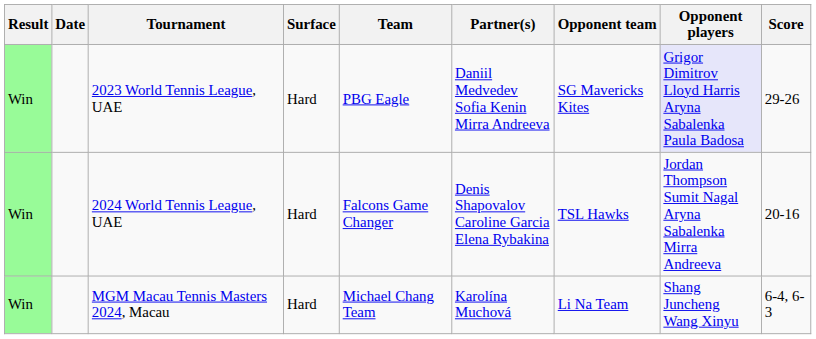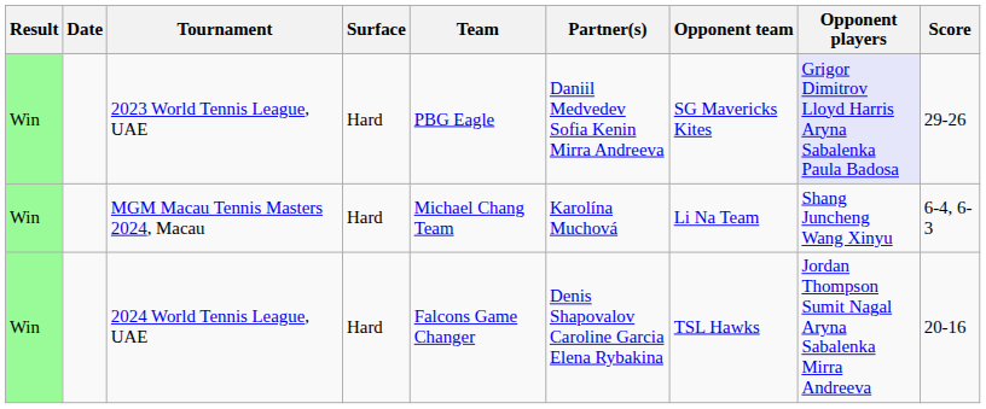 <table class="sortable wikitable">
 <tr>
 <th>Result</th>
 <th>Date</th>
 <th>Tournament</th>
 <th>Surface</th>
 <th>Team</th>
 <th>Partner(s)</th>
 <th>Opponent team</th>
 <th>Opponent players</th>
 <th>Score</th>
 </tr>
 <tr>
 <td bgcolor=98FB98>Win</td>
 <td><a href='#'></a></td>
 <td><a href='#'>2023 World Tennis League</a>, UAE</td>
 <td>Hard</td>
 <td><a href='#'>PBG Eagle</a></td>
 <td><a href='#'>Daniil Medvedev</a><br><a href='#'>Sofia Kenin</a><br><a href='#'>Mirra Andreeva</a></td>
 <td><a href='#'>SG Mavericks Kites</a></td>
 <td style="background: lavender;"><a href='#'>Grigor Dimitrov</a><br><a href='#'>Lloyd Harris</a><br><a href='#'>Aryna Sabalenka</a><br><a href='#'>Paula Badosa</a></td>
 <td>29-26</td>
 </tr>
 <tr>
 <td bgcolor=98FB98>Win</td>
 <td><a href='#'></a></td>
+<td><a href='#'>MGM Macau Tennis Masters 2024</a>, Macau</td>
+<td>Hard</td>
+<td><a href='#'>Michael Chang Team</a></td>
+<td><a href='#'>Karolína Muchová</a></td>
+<td><a href='#'>Li Na Team</a></td>
+<td><a href='#'>Shang Juncheng</a><br><a href='#'>Wang Xinyu</a></td>
+<td>6-4, 6-3</td>
+</tr>
+<tr>
+<td bgcolor=98FB98>Win</td>
+<td><a href='#'></a></td>
 <td><a href='#'>2024 World Tennis League</a>, UAE</td>
 <td>Hard</td>
 <td><a href='#'>Falcons Game Changer</a></td>
 <td><a href='#'>Denis Shapovalov</a><br><a href='#'>Caroline Garcia</a><br><a href='#'>Elena Rybakina</a></td>
 <td><a href='#'>TSL Hawks</a></td>
 <td><a href='#'>Jordan Thompson</a><br><a href='#'>Sumit Nagal</a><br><a href='#'>Aryna Sabalenka</a><br><a href='#'>Mirra Andreeva</a></td>
 <td>20-16</td>
 </tr>
-<tr>
-<td bgcolor=98FB98>Win</td>
-<td><a href='#'></a></td>
-<td><a href='#'>MGM Macau Tennis Masters 2024</a>, Macau</td>
-<td>Hard</td>
-<td><a href='#'>Michael Chang Team</a></td>
-<td><a href='#'>Karolína Muchová</a></td>
-<td><a href='#'>Li Na Team</a></td>
-<td><a href='#'>Shang Juncheng</a><br><a href='#'>Wang Xinyu</a></td>
-<td>6-4, 6-3</td>
-</tr>
 </table>
